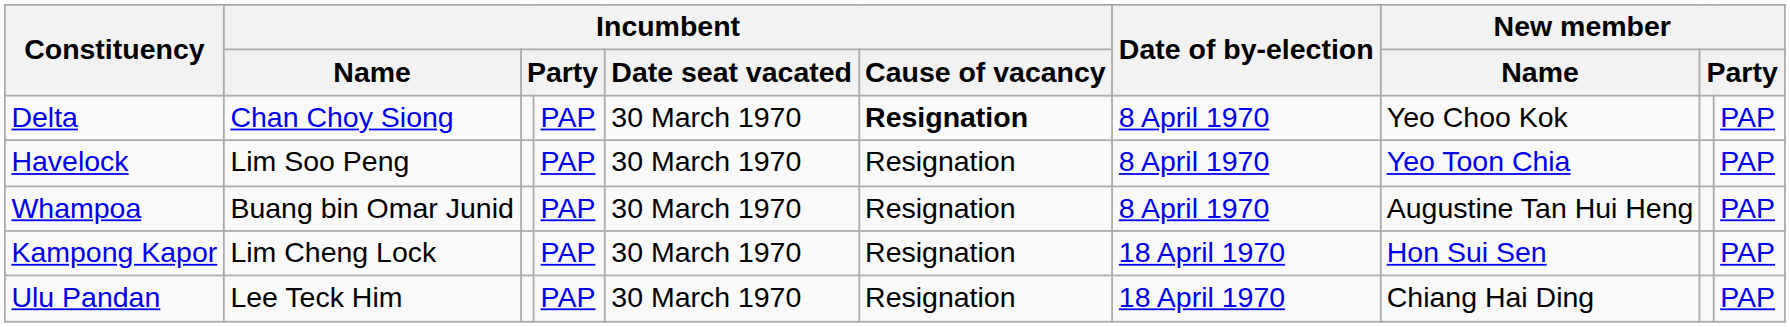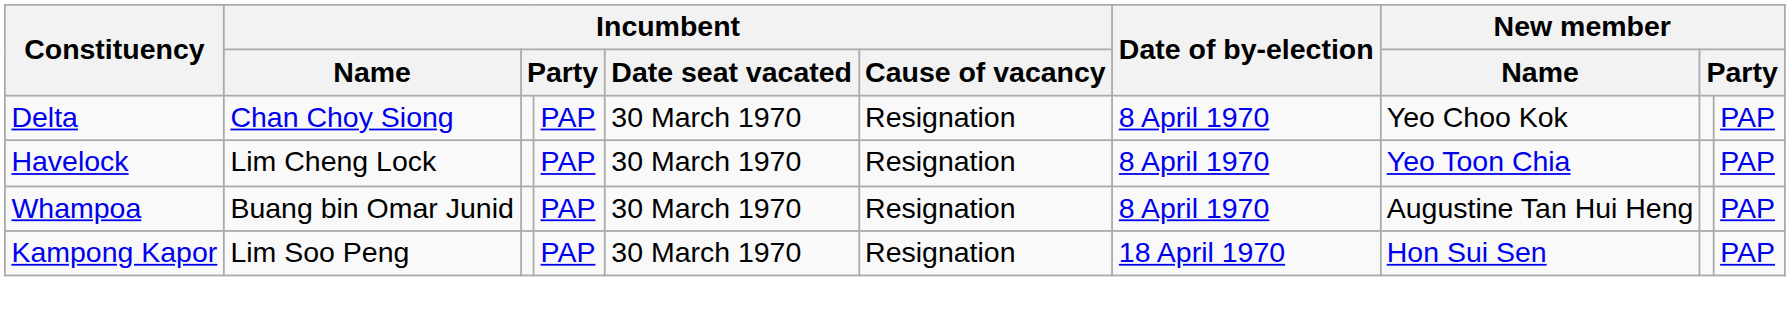 <table class="wikitable" border="1">
 <tr>
 <th rowspan="2">Constituency</th>
 <th colspan="5">Incumbent</th>
 <th rowspan="2">Date of by-election</th>
 <th colspan="3">New member</th>
 </tr>
 <tr>
 <th>Name</th>
 <th colspan="2">Party</th>
 <th>Date seat vacated</th>
 <th>Cause of vacancy</th>
 <th>Name</th>
 <th colspan="2">Party</th>
 </tr>
 <tr>
 <td><a href='#'>Delta</a></td>
 <td><a href='#'>Chan Choy Siong</a></td>
 <td></td>
 <td><a href='#'>PAP</a></td>
 <td>30 March 1970</td>
-<td><strong>Resignation</strong></td>
+<td>Resignation</td>
 <td><a href='#'>8 April 1970</a></td>
 <td>Yeo Choo Kok</td>
 <td></td>
 <td><a href='#'>PAP</a></td>
 </tr>
 <tr>
 <td><a href='#'>Havelock</a></td>
-<td>Lim Soo Peng</td>
+<td>Lim Cheng Lock</td>
 <td></td>
 <td><a href='#'>PAP</a></td>
 <td>30 March 1970</td>
 <td>Resignation</td>
 <td><a href='#'>8 April 1970</a></td>
 <td><a href='#'>Yeo Toon Chia</a></td>
 <td></td>
 <td><a href='#'>PAP</a></td>
 </tr>
 <tr>
 <td><a href='#'>Whampoa</a></td>
 <td>Buang bin Omar Junid</td>
 <td></td>
 <td><a href='#'>PAP</a></td>
 <td>30 March 1970</td>
 <td>Resignation</td>
 <td><a href='#'>8 April 1970</a></td>
 <td>Augustine Tan Hui Heng</td>
 <td></td>
 <td><a href='#'>PAP</a></td>
 </tr>
 <tr>
 <td><a href='#'>Kampong Kapor</a></td>
-<td>Lim Cheng Lock</td>
+<td>Lim Soo Peng</td>
 <td></td>
 <td><a href='#'>PAP</a></td>
 <td>30 March 1970</td>
 <td>Resignation</td>
 <td><a href='#'>18 April 1970</a></td>
 <td><a href='#'>Hon Sui Sen</a></td>
 <td></td>
 <td><a href='#'>PAP</a></td>
 </tr>
-<tr>
-<td><a href='#'>Ulu Pandan</a></td>
-<td>Lee Teck Him</td>
-<td></td>
-<td><a href='#'>PAP</a></td>
-<td>30 March 1970</td>
-<td>Resignation</td>
-<td><a href='#'>18 April 1970</a></td>
-<td>Chiang Hai Ding</td>
-<td></td>
-<td><a href='#'>PAP</a></td>
-</tr>
 </table>
